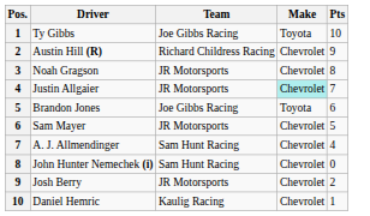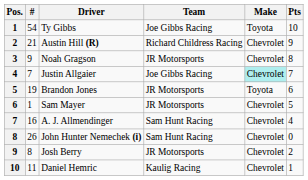 <table class="wikitable" style="font-size:95%">
 <tr>
 <th>Pos.</th>
+<th>#</th>
 <th>Driver</th>
 <th>Team</th>
 <th>Make</th>
 <th>Pts</th>
 </tr>
 <tr>
 <th>1</th>
+<td>54</td>
 <td>Ty Gibbs</td>
 <td>Joe Gibbs Racing</td>
 <td>Toyota</td>
 <td>10</td>
 </tr>
 <tr>
 <th>2</th>
+<td>21</td>
 <td>Austin Hill <strong>(R)</strong></td>
 <td>Richard Childress Racing</td>
 <td>Chevrolet</td>
 <td>9</td>
 </tr>
 <tr>
 <th>3</th>
+<td>9</td>
 <td>Noah Gragson</td>
 <td>JR Motorsports</td>
 <td>Chevrolet</td>
 <td>8</td>
 </tr>
 <tr>
 <th>4</th>
+<td>7</td>
 <td>Justin Allgaier</td>
-<td>JR Motorsports</td>
+<td>Joe Gibbs Racing</td>
 <td style="background: paleturquoise;">Chevrolet</td>
 <td>7</td>
 </tr>
 <tr>
 <th>5</th>
+<td>19</td>
 <td>Brandon Jones</td>
-<td>Joe Gibbs Racing</td>
+<td>JR Motorsports</td>
 <td>Toyota</td>
 <td>6</td>
 </tr>
 <tr>
 <th>6</th>
+<td>1</td>
 <td>Sam Mayer</td>
 <td>JR Motorsports</td>
 <td>Chevrolet</td>
 <td>5</td>
 </tr>
 <tr>
 <th>7</th>
+<td>16</td>
 <td>A. J. Allmendinger</td>
 <td>Sam Hunt Racing</td>
 <td>Chevrolet</td>
 <td>4</td>
 </tr>
 <tr>
 <th>8</th>
+<td>26</td>
 <td>John Hunter Nemechek <strong>(i)</strong></td>
 <td>Sam Hunt Racing</td>
 <td>Chevrolet</td>
 <td>0</td>
 </tr>
 <tr>
 <th>9</th>
+<td>8</td>
 <td>Josh Berry</td>
 <td>JR Motorsports</td>
 <td>Chevrolet</td>
 <td>2</td>
 </tr>
 <tr>
 <th>10</th>
+<td>11</td>
 <td>Daniel Hemric</td>
 <td>Kaulig Racing</td>
 <td>Chevrolet</td>
 <td>1</td>
 </tr>
 </table>
